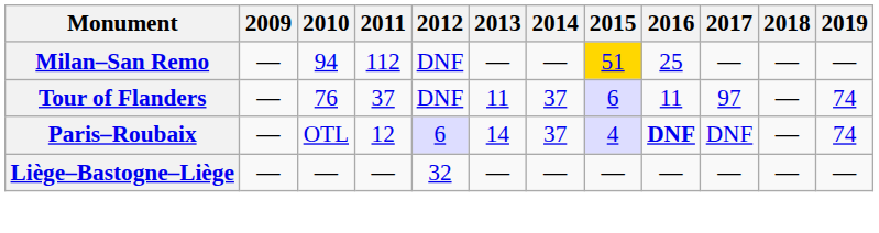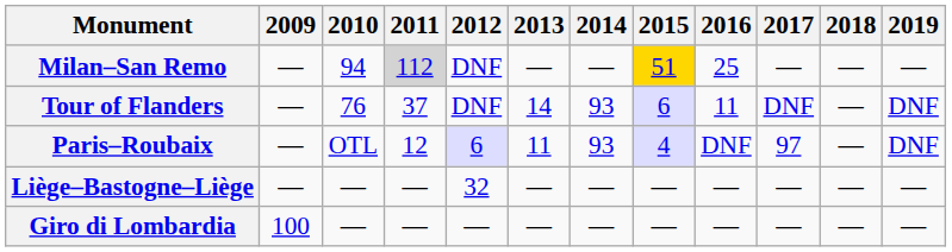 <table class="wikitable plainrowheaders">
 <tr>
 <th>Monument</th>
 <th>2009</th>
 <th>2010</th>
 <th>2011</th>
 <th>2012</th>
 <th>2013</th>
 <th>2014</th>
 <th>2015</th>
 <th>2016</th>
 <th>2017</th>
 <th>2018</th>
 <th>2019</th>
 </tr>
 <tr style="text-align:center;">
 <th scope="row"><a href='#'>Milan–San Remo</a></th>
 <td>—</td>
 <td><a href='#'>94</a></td>
-<td><a href='#'>112</a></td>
+<td style="background: lightgrey;"><a href='#'>112</a></td>
 <td><a href='#'>DNF</a></td>
 <td>—</td>
 <td>—</td>
 <td style="background: gold;"><a href='#'>51</a></td>
 <td><a href='#'>25</a></td>
 <td>—</td>
 <td>—</td>
 <td>—</td>
 </tr>
 <tr style="text-align:center;">
 <th scope="row"><a href='#'>Tour of Flanders</a></th>
 <td>—</td>
 <td><a href='#'>76</a></td>
 <td><a href='#'>37</a></td>
 <td><a href='#'>DNF</a></td>
-<td><a href='#'>11</a></td>
-<td><a href='#'>37</a></td>
+<td><a href='#'>14</a></td>
+<td><a href='#'>93</a></td>
 <td style="background:#ddf;"><a href='#'>6</a></td>
 <td><a href='#'>11</a></td>
-<td><a href='#'>97</a></td>
+<td><a href='#'>DNF</a></td>
 <td>—</td>
-<td><a href='#'>74</a></td>
+<td><a href='#'>DNF</a></td>
 </tr>
 <tr style="text-align:center;">
 <th scope="row"><a href='#'>Paris–Roubaix</a></th>
 <td>—</td>
 <td><a href='#'>OTL</a></td>
 <td><a href='#'>12</a></td>
 <td style="background:#ddf;"><a href='#'>6</a></td>
-<td><a href='#'>14</a></td>
-<td><a href='#'>37</a></td>
+<td><a href='#'>11</a></td>
+<td><a href='#'>93</a></td>
 <td style="background:#ddf;"><a href='#'>4</a></td>
-<td><strong><a href='#'>DNF</a></strong></td>
 <td><a href='#'>DNF</a></td>
+<td><a href='#'>97</a></td>
 <td>—</td>
-<td><a href='#'>74</a></td>
+<td><a href='#'>DNF</a></td>
 </tr>
 <tr style="text-align:center;">
 <th scope="row"><a href='#'>Liège–Bastogne–Liège</a></th>
 <td>—</td>
 <td>—</td>
 <td>—</td>
 <td><a href='#'>32</a></td>
 <td>—</td>
 <td>—</td>
 <td>—</td>
 <td>—</td>
 <td>—</td>
 <td>—</td>
 <td>—</td>
 </tr>
+<tr style="text-align:center;">
+<th scope="row"><a href='#'>Giro di Lombardia</a></th>
+<td><a href='#'>100</a></td>
+<td>—</td>
+<td>—</td>
+<td>—</td>
+<td>—</td>
+<td>—</td>
+<td>—</td>
+<td>—</td>
+<td>—</td>
+<td>—</td>
+<td>—</td>
+</tr>
 </table>
